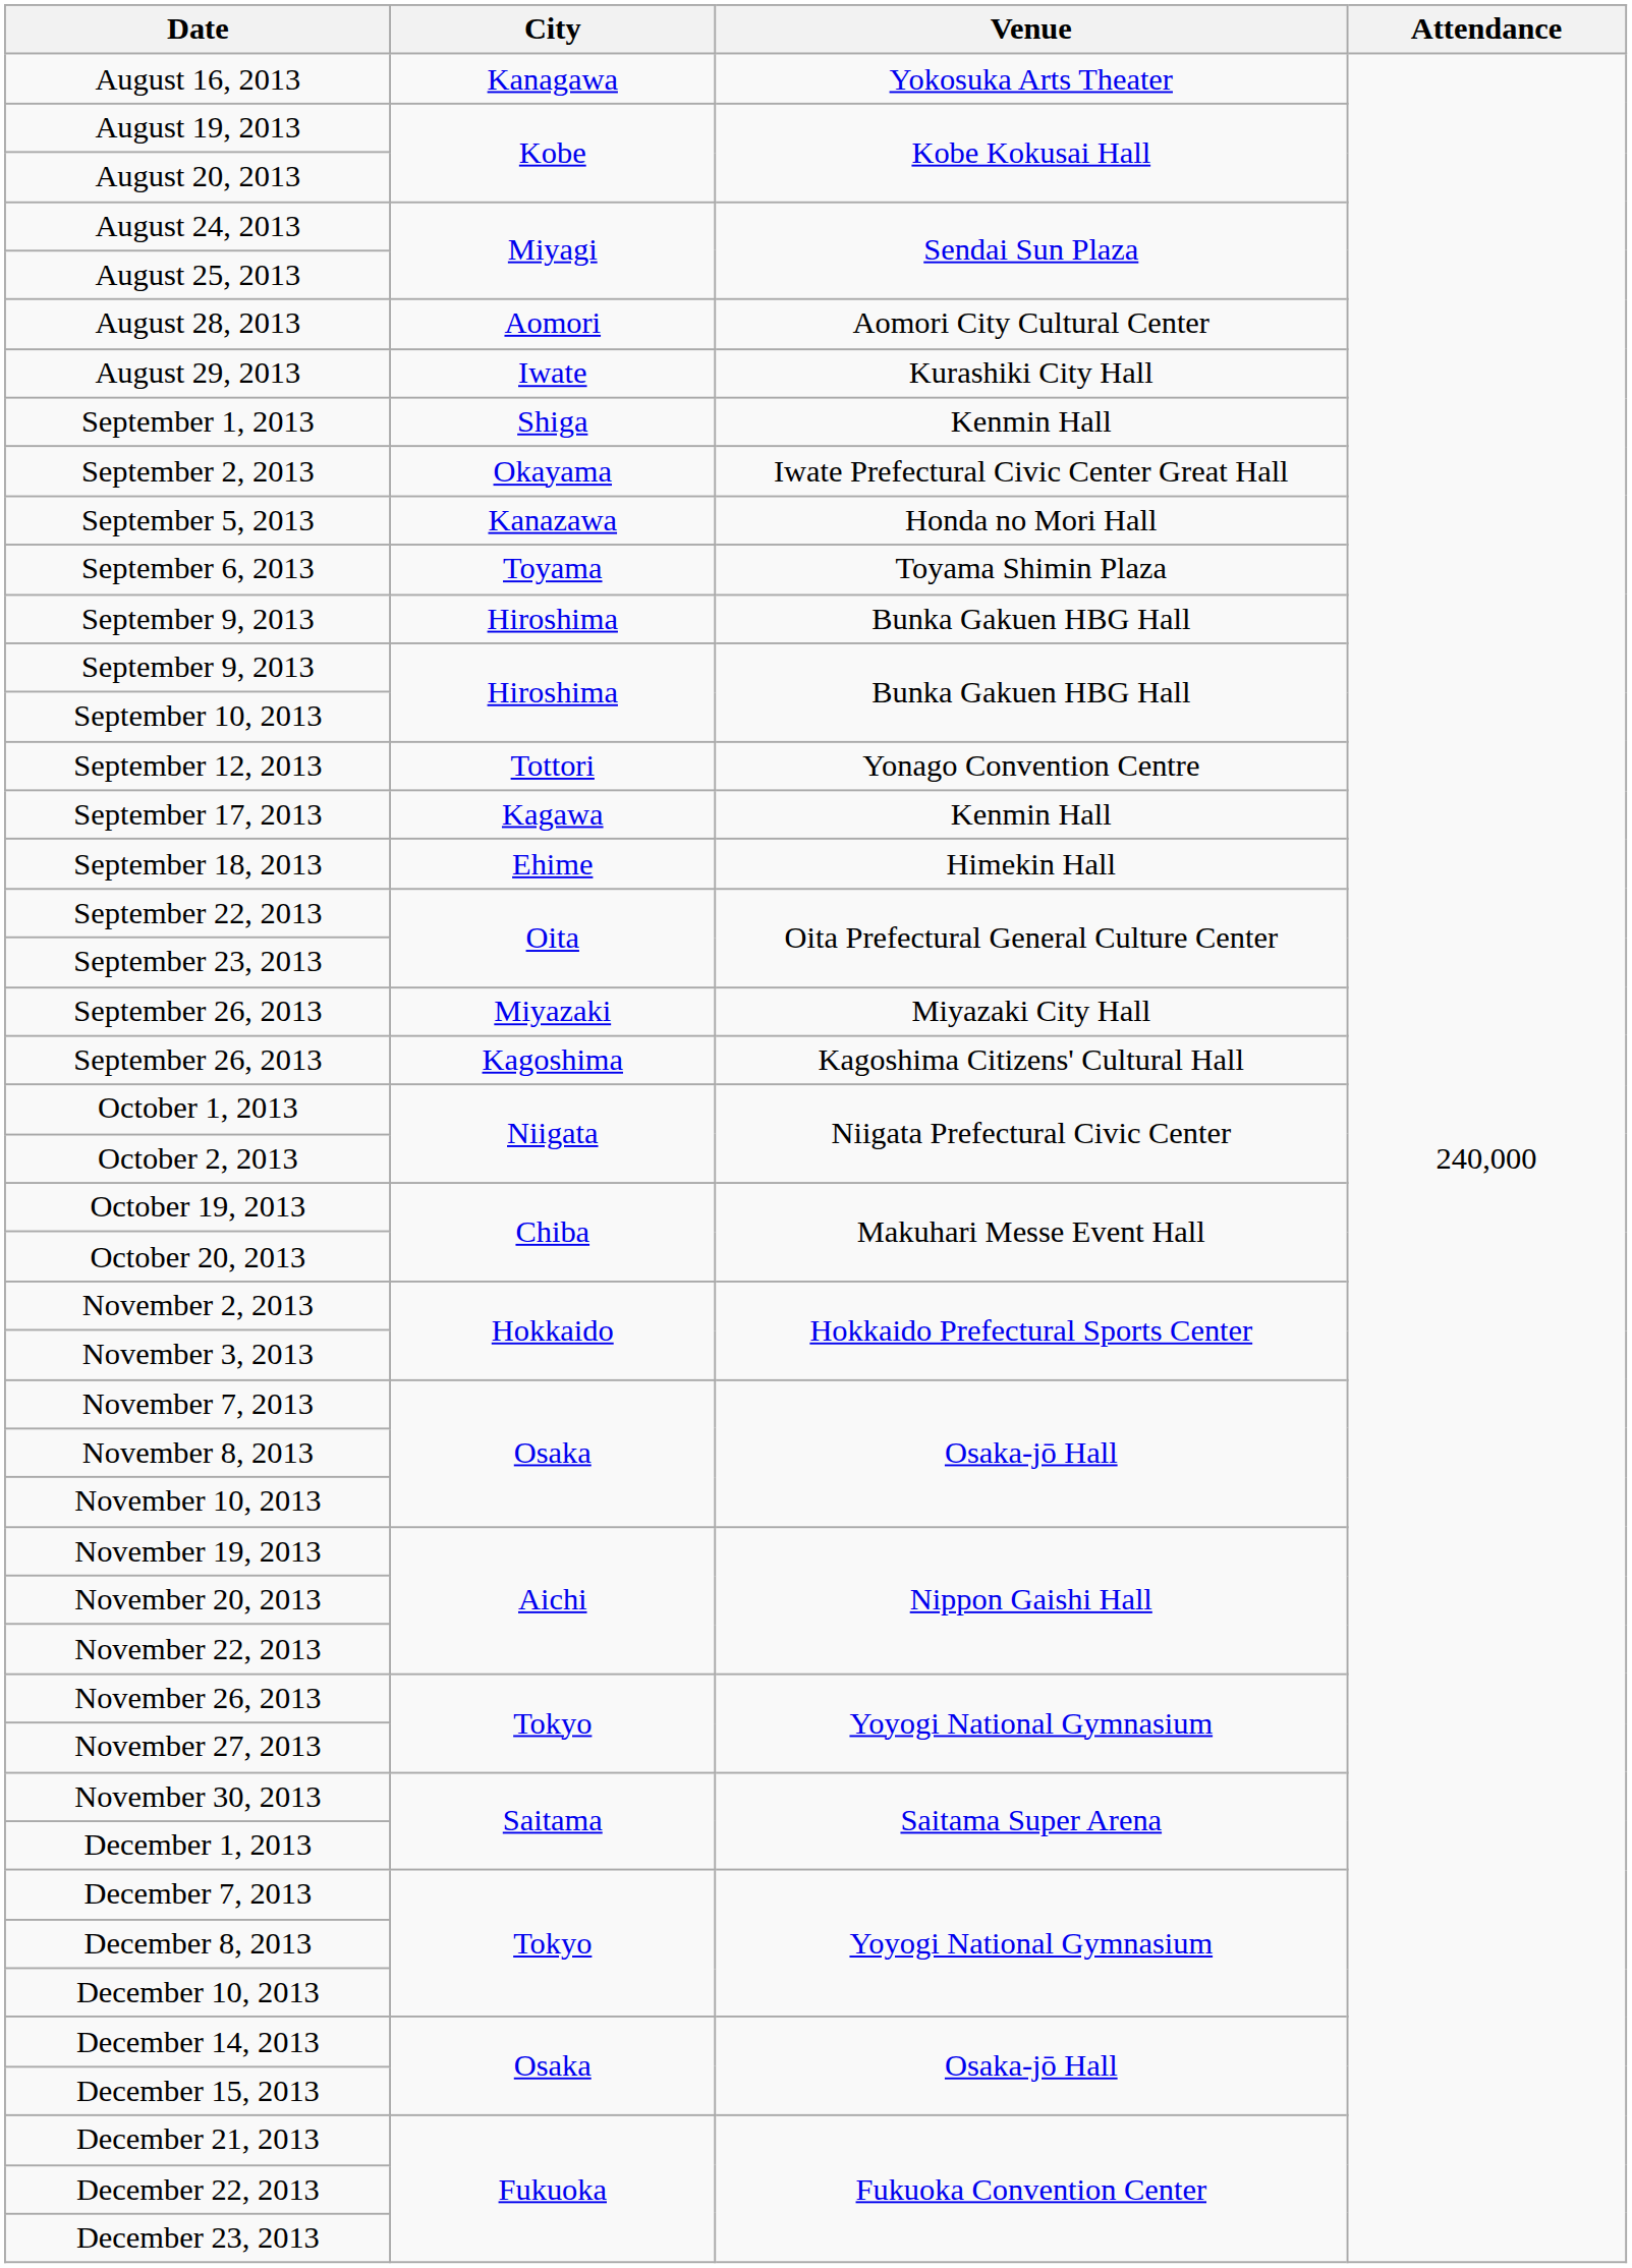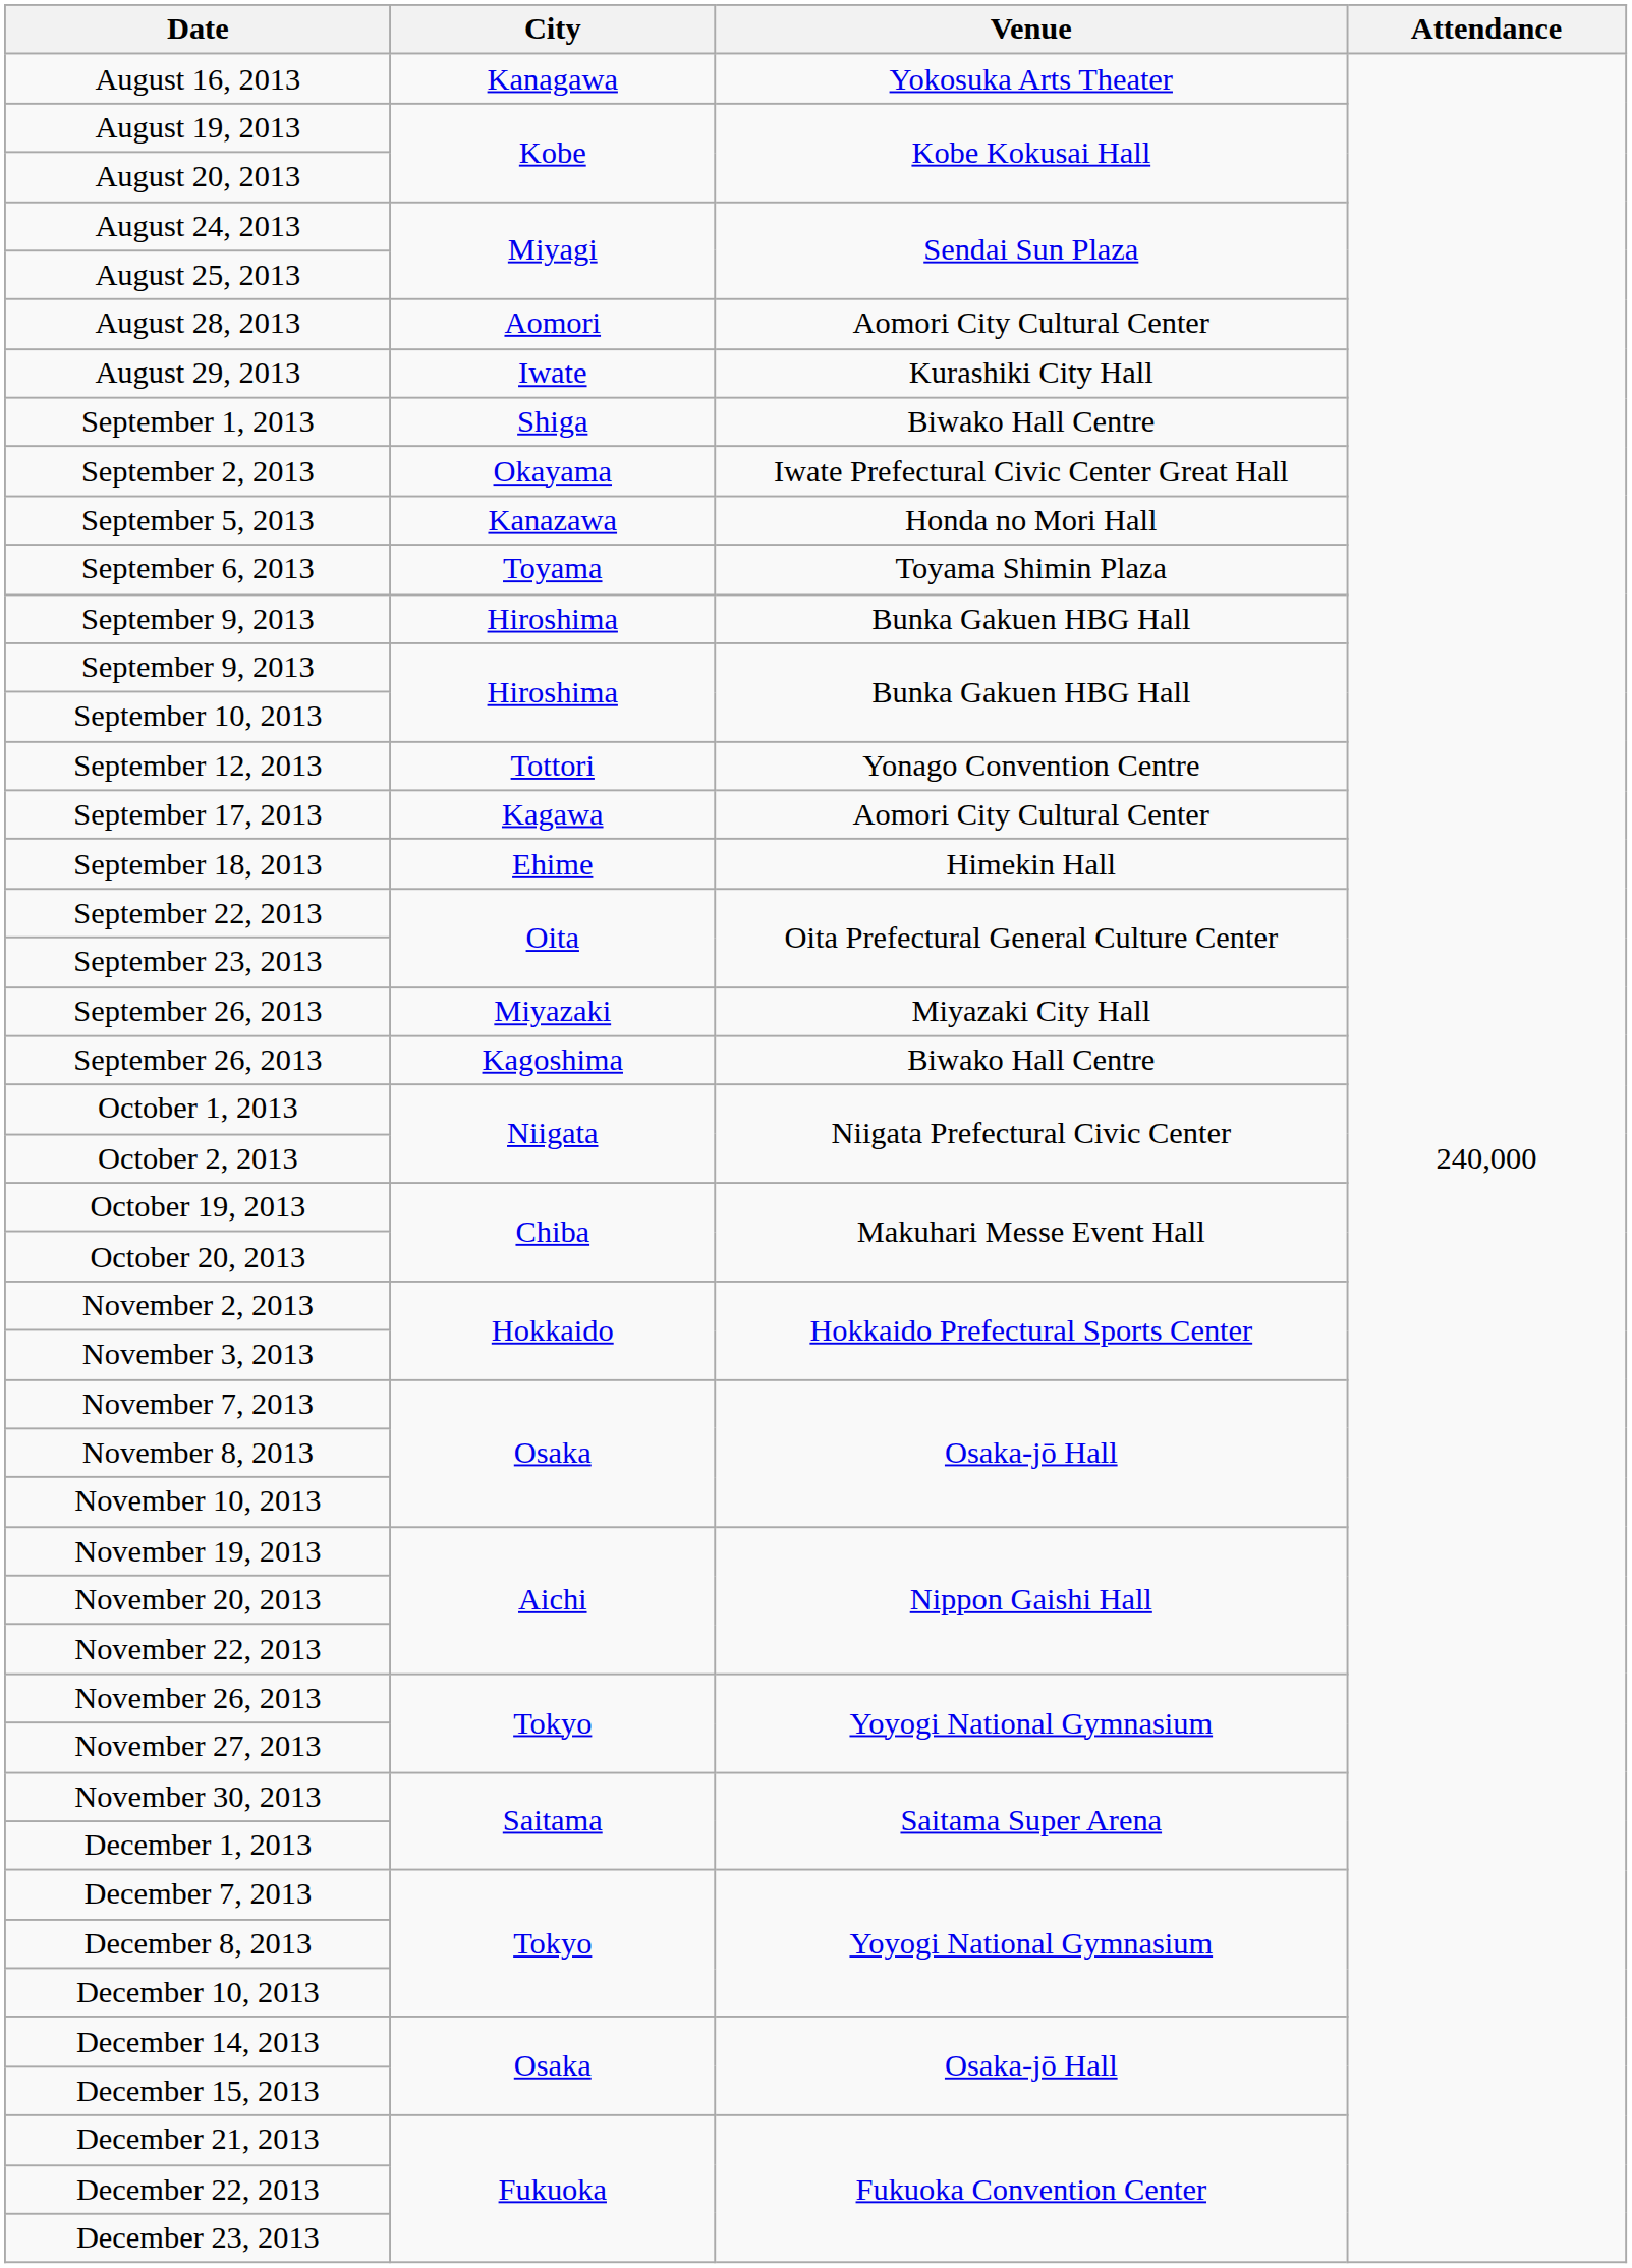 <table class="wikitable" style="text-align:center;">
 <tr>
 <th scope="col" style="width:12em;">Date</th>
 <th scope="col" style="width:10em;">City</th>
 <th scope="col" style="width:20em;">Venue</th>
 <th scope="col" style="width:8.5em;">Attendance</th>
 </tr>
 <tr>
 <td>August 16, 2013</td>
 <td><a href='#'>Kanagawa</a></td>
 <td><a href='#'>Yokosuka Arts Theater</a></td>
 <td rowspan="45">240,000</td>
 </tr>
 <tr>
 <td>August 19, 2013</td>
 <td rowspan="2"><a href='#'>Kobe</a></td>
 <td rowspan="2"><a href='#'>Kobe Kokusai Hall</a></td>
 </tr>
 <tr>
 <td>August 20, 2013</td>
 </tr>
 <tr>
 <td>August 24, 2013</td>
 <td rowspan="2"><a href='#'>Miyagi</a></td>
 <td rowspan="2"><a href='#'>Sendai Sun Plaza</a></td>
 </tr>
 <tr>
 <td>August 25, 2013</td>
 </tr>
 <tr>
 <td>August 28, 2013</td>
 <td><a href='#'>Aomori</a></td>
 <td>Aomori City Cultural Center</td>
 </tr>
 <tr>
 <td>August 29, 2013</td>
 <td><a href='#'>Iwate</a></td>
 <td>Kurashiki City Hall</td>
 </tr>
 <tr>
 <td>September 1, 2013</td>
 <td><a href='#'>Shiga</a></td>
-<td>Kenmin Hall</td>
+<td>Biwako Hall Centre</td>
 </tr>
 <tr>
 <td>September 2, 2013</td>
 <td><a href='#'>Okayama</a></td>
 <td>Iwate Prefectural Civic Center Great Hall</td>
 </tr>
 <tr>
 <td>September 5, 2013</td>
 <td><a href='#'>Kanazawa</a></td>
 <td>Honda no Mori Hall</td>
 </tr>
 <tr>
 <td>September 6, 2013</td>
 <td><a href='#'>Toyama</a></td>
 <td>Toyama Shimin Plaza</td>
 </tr>
 <tr>
 <td>September 9, 2013</td>
 <td><a href='#'>Hiroshima</a></td>
 <td>Bunka Gakuen HBG Hall</td>
 </tr>
 <tr>
 <td>September 9, 2013</td>
 <td rowspan="2"><a href='#'>Hiroshima</a></td>
 <td rowspan="2">Bunka Gakuen HBG Hall</td>
 </tr>
 <tr>
 <td>September 10, 2013</td>
 </tr>
 <tr>
 <td>September 12, 2013</td>
 <td><a href='#'>Tottori</a></td>
 <td>Yonago Convention Centre</td>
 </tr>
 <tr>
 <td>September 17, 2013</td>
 <td><a href='#'>Kagawa</a></td>
-<td>Kenmin Hall</td>
+<td>Aomori City Cultural Center</td>
 </tr>
 <tr>
 <td>September 18, 2013</td>
 <td><a href='#'>Ehime</a></td>
 <td>Himekin Hall</td>
 </tr>
 <tr>
 <td>September 22, 2013</td>
 <td rowspan="2"><a href='#'>Oita</a></td>
 <td rowspan="2">Oita Prefectural General Culture Center</td>
 </tr>
 <tr>
 <td>September 23, 2013</td>
 </tr>
 <tr>
 <td>September 26, 2013</td>
 <td><a href='#'>Miyazaki</a></td>
 <td>Miyazaki City Hall</td>
 </tr>
 <tr>
 <td>September 26, 2013</td>
 <td><a href='#'>Kagoshima</a></td>
-<td>Kagoshima Citizens' Cultural Hall</td>
+<td>Biwako Hall Centre</td>
 </tr>
 <tr>
 <td>October 1, 2013</td>
 <td rowspan="2"><a href='#'>Niigata</a></td>
 <td rowspan="2">Niigata Prefectural Civic Center</td>
 </tr>
 <tr>
 <td>October 2, 2013</td>
 </tr>
 <tr>
 <td>October 19, 2013</td>
 <td rowspan="2"><a href='#'>Chiba</a></td>
 <td rowspan="2">Makuhari Messe Event Hall</td>
 </tr>
 <tr>
 <td>October 20, 2013</td>
 </tr>
 <tr>
 <td>November 2, 2013</td>
 <td rowspan="2"><a href='#'>Hokkaido</a></td>
 <td rowspan="2"><a href='#'>Hokkaido Prefectural Sports Center</a></td>
 </tr>
 <tr>
 <td>November 3, 2013</td>
 </tr>
 <tr>
 <td>November 7, 2013</td>
 <td rowspan="3"><a href='#'>Osaka</a></td>
 <td rowspan="3"><a href='#'>Osaka-jō Hall</a></td>
 </tr>
 <tr>
 <td>November 8, 2013</td>
 </tr>
 <tr>
 <td>November 10, 2013</td>
 </tr>
 <tr>
 <td>November 19, 2013</td>
 <td rowspan="3"><a href='#'>Aichi</a></td>
 <td rowspan="3"><a href='#'>Nippon Gaishi Hall</a></td>
 </tr>
 <tr>
 <td>November 20, 2013</td>
 </tr>
 <tr>
 <td>November 22, 2013</td>
 </tr>
 <tr>
 <td>November 26, 2013</td>
 <td rowspan="2"><a href='#'>Tokyo</a></td>
 <td rowspan="2"><a href='#'>Yoyogi National Gymnasium</a></td>
 </tr>
 <tr>
 <td>November 27, 2013</td>
 </tr>
 <tr>
 <td>November 30, 2013</td>
 <td rowspan="2"><a href='#'>Saitama</a></td>
 <td rowspan="2"><a href='#'>Saitama Super Arena</a></td>
 </tr>
 <tr>
 <td>December 1, 2013</td>
 </tr>
 <tr>
 <td>December 7, 2013</td>
 <td rowspan="3"><a href='#'>Tokyo</a></td>
 <td rowspan="3"><a href='#'>Yoyogi National Gymnasium</a></td>
 </tr>
 <tr>
 <td>December 8, 2013</td>
 </tr>
 <tr>
 <td>December 10, 2013</td>
 </tr>
 <tr>
 <td>December 14, 2013</td>
 <td rowspan="2"><a href='#'>Osaka</a></td>
 <td rowspan="2"><a href='#'>Osaka-jō Hall</a></td>
 </tr>
 <tr>
 <td>December 15, 2013</td>
 </tr>
 <tr>
 <td>December 21, 2013</td>
 <td rowspan="3"><a href='#'>Fukuoka</a></td>
 <td rowspan="3"><a href='#'>Fukuoka Convention Center</a></td>
 </tr>
 <tr>
 <td>December 22, 2013</td>
 </tr>
 <tr>
 <td>December 23, 2013</td>
 </tr>
 </table>
